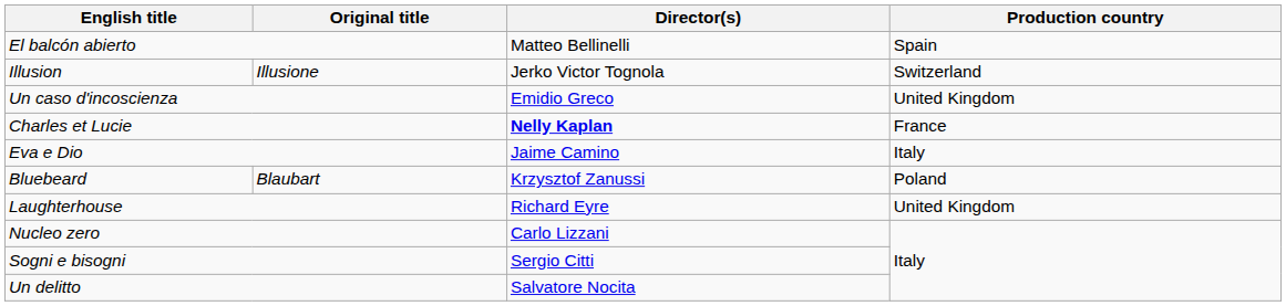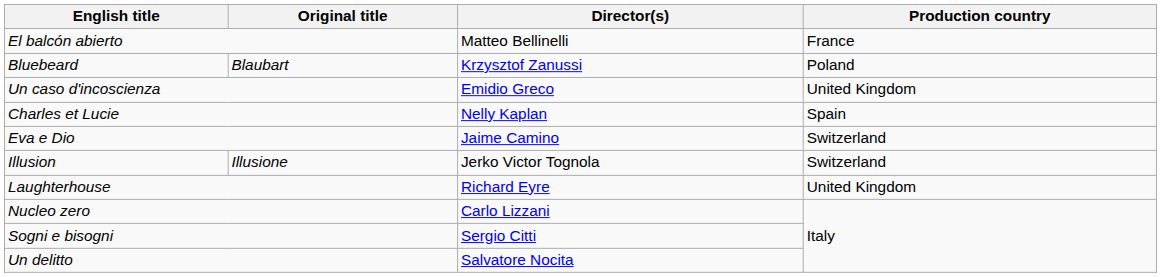 <table class="wikitable" width="95%">
 <tr>
 <th>English title</th>
 <th>Original title</th>
 <th>Director(s)</th>
 <th>Production country</th>
 </tr>
 <tr>
 <td colspan=2><em>El balcón abierto</em></td>
 <td>Matteo Bellinelli</td>
-<td>Spain</td>
+<td>France</td>
 </tr>
 <tr>
-<td><em>Illusion</em></td>
-<td><em>Illusione</em></td>
-<td>Jerko Victor Tognola</td>
-<td>Switzerland</td>
+<td><em>Bluebeard</em></td>
+<td><em>Blaubart</em></td>
+<td><a href='#'>Krzysztof Zanussi</a></td>
+<td>Poland</td>
 </tr>
 <tr>
 <td colspan=2><em>Un caso d'incoscienza</em></td>
 <td><a href='#'>Emidio Greco</a></td>
 <td>United Kingdom</td>
 </tr>
 <tr>
 <td colspan=2><em>Charles et Lucie</em></td>
-<td><strong><a href='#'>Nelly Kaplan</a></strong></td>
-<td>France</td>
+<td><a href='#'>Nelly Kaplan</a></td>
+<td>Spain</td>
 </tr>
 <tr>
 <td colspan=2><em>Eva e Dio</em></td>
 <td><a href='#'>Jaime Camino</a></td>
-<td>Italy</td>
+<td>Switzerland</td>
 </tr>
 <tr>
-<td><em>Bluebeard</em></td>
-<td><em>Blaubart</em></td>
-<td><a href='#'>Krzysztof Zanussi</a></td>
-<td>Poland</td>
+<td><em>Illusion</em></td>
+<td><em>Illusione</em></td>
+<td>Jerko Victor Tognola</td>
+<td>Switzerland</td>
 </tr>
 <tr>
 <td colspan=2><em>Laughterhouse</em></td>
 <td><a href='#'>Richard Eyre</a></td>
 <td>United Kingdom</td>
 </tr>
 <tr>
 <td colspan=2><em>Nucleo zero</em></td>
 <td><a href='#'>Carlo Lizzani</a></td>
 <td rowspan="3">Italy</td>
 </tr>
 <tr>
 <td colspan=2><em>Sogni e bisogni</em></td>
 <td><a href='#'>Sergio Citti</a></td>
 </tr>
 <tr>
 <td colspan=2><em>Un delitto</em></td>
 <td><a href='#'>Salvatore Nocita</a></td>
 </tr>
 </table>
